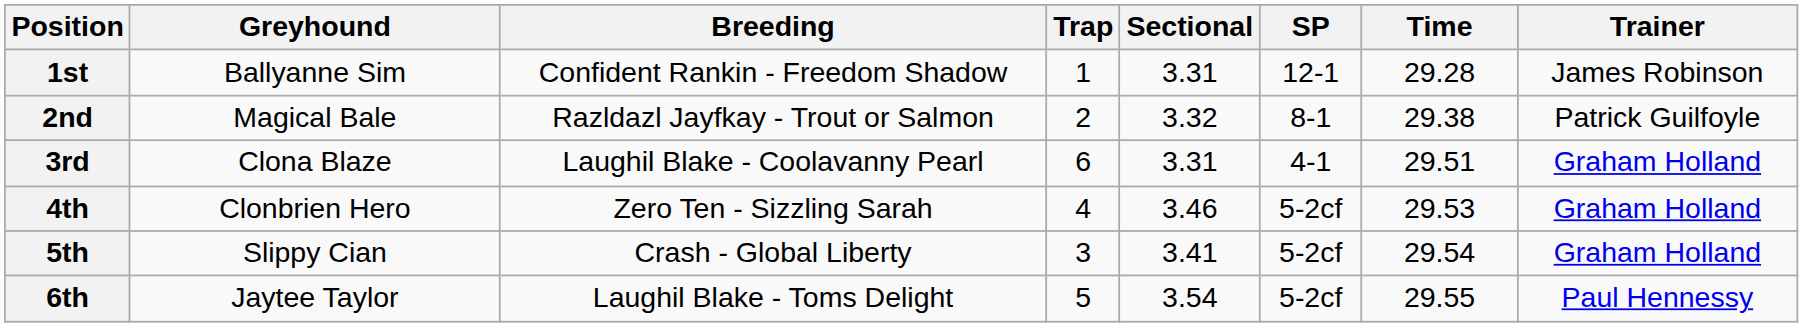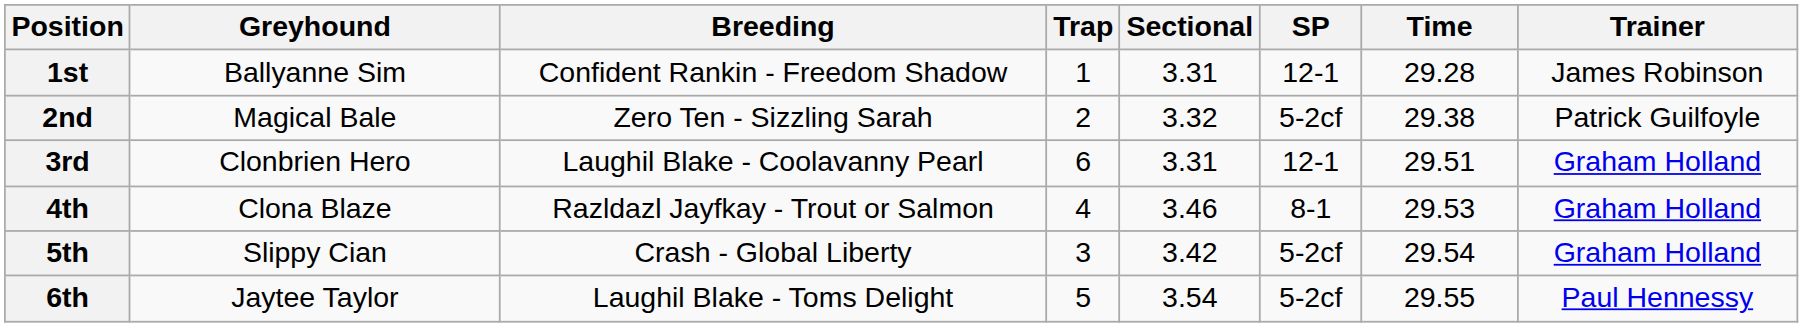 <table class="wikitable" style="text-align: center">
 <tr>
 <th width=30>Position</th>
 <th width=200>Greyhound</th>
 <th width=300>Breeding</th>
 <th width=20>Trap</th>
 <th width=30>Sectional</th>
 <th width=50>SP</th>
 <th width=80>Time</th>
 <th width=150>Trainer</th>
 </tr>
 <tr>
 <th>1st</th>
 <td>Ballyanne Sim</td>
 <td>Confident Rankin - Freedom Shadow</td>
 <td>1</td>
 <td>3.31</td>
 <td>12-1</td>
 <td>29.28</td>
 <td>James Robinson</td>
 </tr>
 <tr>
 <th>2nd</th>
 <td>Magical Bale</td>
-<td>Razldazl Jayfkay - Trout or Salmon</td>
+<td>Zero Ten - Sizzling Sarah</td>
 <td>2</td>
 <td>3.32</td>
-<td>8-1</td>
+<td>5-2cf</td>
 <td>29.38</td>
 <td>Patrick Guilfoyle</td>
 </tr>
 <tr>
 <th>3rd</th>
-<td>Clona Blaze</td>
+<td>Clonbrien Hero</td>
 <td>Laughil Blake - Coolavanny Pearl</td>
 <td>6</td>
 <td>3.31</td>
-<td>4-1</td>
+<td>12-1</td>
 <td>29.51</td>
 <td><a href='#'>Graham Holland</a></td>
 </tr>
 <tr>
 <th>4th</th>
-<td>Clonbrien Hero</td>
-<td>Zero Ten - Sizzling Sarah</td>
+<td>Clona Blaze</td>
+<td>Razldazl Jayfkay - Trout or Salmon</td>
 <td>4</td>
 <td>3.46</td>
-<td>5-2cf</td>
+<td>8-1</td>
 <td>29.53</td>
 <td><a href='#'>Graham Holland</a></td>
 </tr>
 <tr>
 <th>5th</th>
 <td>Slippy Cian</td>
 <td>Crash - Global Liberty</td>
 <td>3</td>
-<td>3.41</td>
+<td>3.42</td>
 <td>5-2cf</td>
 <td>29.54</td>
 <td><a href='#'>Graham Holland</a></td>
 </tr>
 <tr>
 <th>6th</th>
 <td>Jaytee Taylor</td>
 <td>Laughil Blake - Toms Delight</td>
 <td>5</td>
 <td>3.54</td>
 <td>5-2cf</td>
 <td>29.55</td>
 <td><a href='#'>Paul Hennessy</a></td>
 </tr>
 </table>
